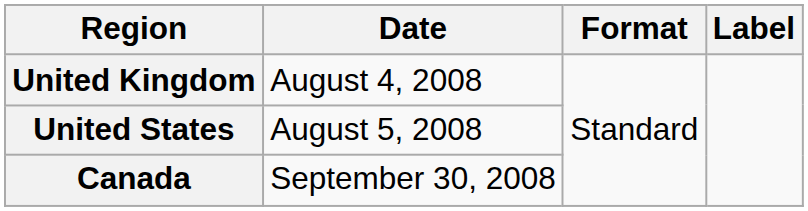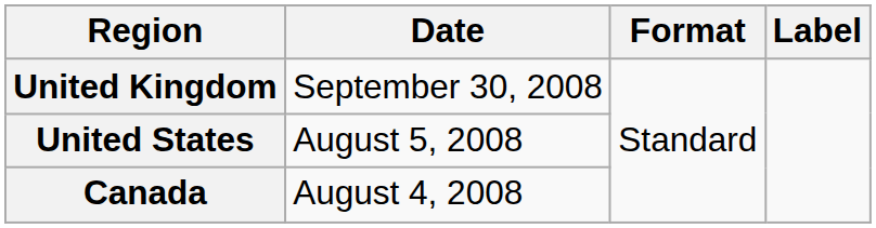 <table class="wikitable plainrowheaders">
 <tr>
 <th scope="col">Region</th>
 <th scope="col">Date</th>
 <th scope="col">Format</th>
 <th scope="col">Label</th>
 </tr>
 <tr>
 <th scope="row">United Kingdom</th>
-<td>August 4, 2008</td>
+<td>September 30, 2008</td>
 <td rowspan="3">Standard</td>
 <td rowspan="3"></td>
 </tr>
 <tr>
 <th scope="row">United States</th>
 <td>August 5, 2008</td>
 </tr>
 <tr>
 <th scope="row">Canada</th>
-<td>September 30, 2008</td>
+<td>August 4, 2008</td>
 </tr>
 </table>
